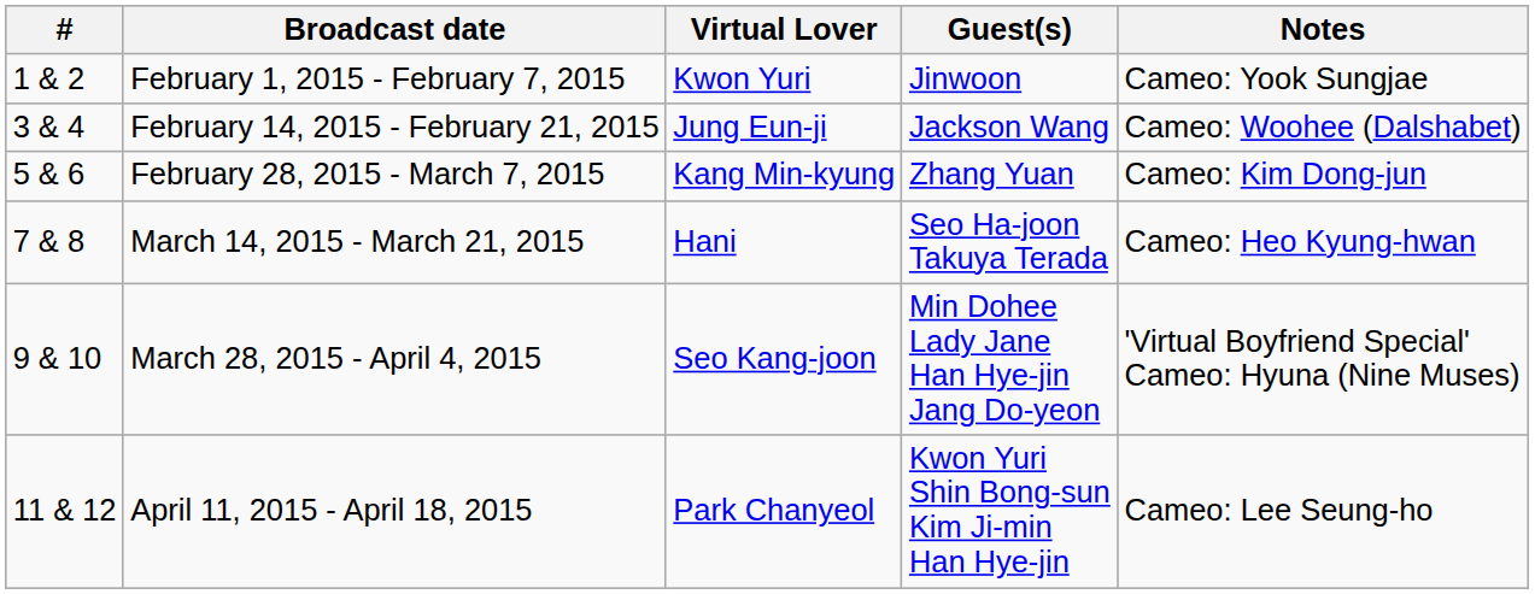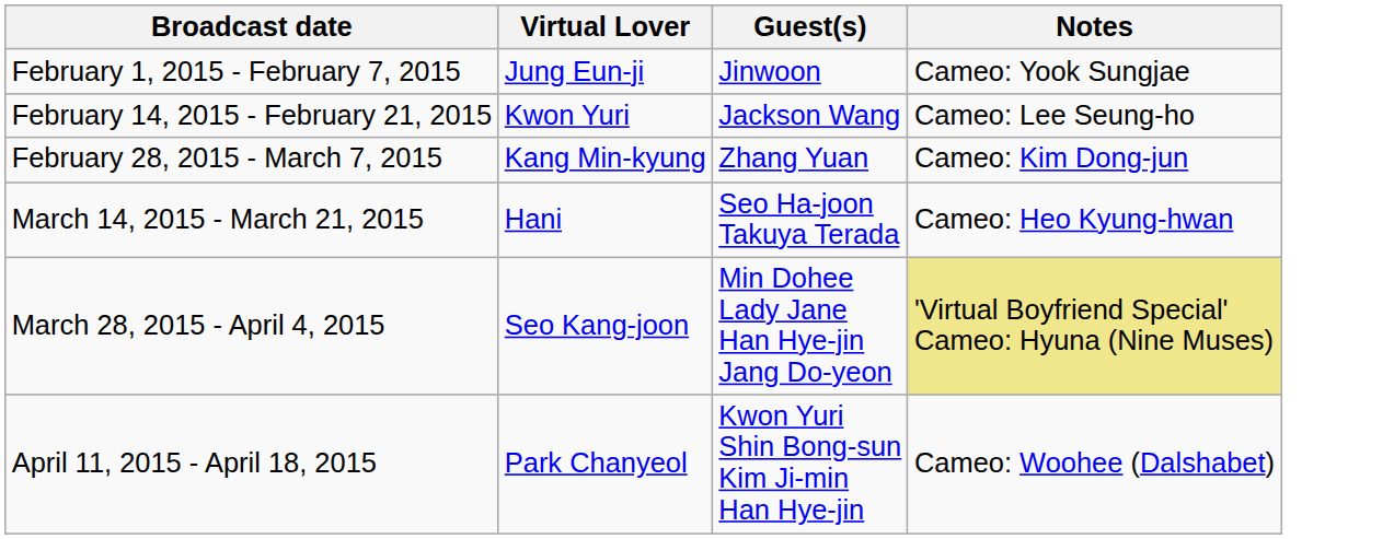 <table class="wikitable">
 <tr>
-<th>#</th>
 <th>Broadcast date</th>
 <th>Virtual Lover</th>
 <th>Guest(s)</th>
 <th>Notes</th>
 </tr>
 <tr>
-<td>1 & 2</td>
 <td>February 1, 2015 - February 7, 2015</td>
-<td><a href='#'>Kwon Yuri</a></td>
+<td><a href='#'>Jung Eun-ji</a></td>
 <td><a href='#'>Jinwoon</a></td>
 <td>Cameo: Yook Sungjae</td>
 </tr>
 <tr>
-<td>3 & 4</td>
 <td>February 14, 2015 - February 21, 2015</td>
-<td><a href='#'>Jung Eun-ji</a></td>
+<td><a href='#'>Kwon Yuri</a></td>
 <td><a href='#'>Jackson Wang</a></td>
-<td>Cameo: <a href='#'>Woohee</a> (<a href='#'>Dalshabet</a>)</td>
+<td>Cameo: Lee Seung-ho</td>
 </tr>
 <tr>
-<td>5 & 6</td>
 <td>February 28, 2015 - March 7, 2015</td>
 <td><a href='#'>Kang Min-kyung</a></td>
 <td><a href='#'>Zhang Yuan</a></td>
 <td>Cameo: <a href='#'>Kim Dong-jun</a></td>
 </tr>
 <tr>
-<td>7 & 8</td>
 <td>March 14, 2015 - March 21, 2015</td>
 <td><a href='#'>Hani</a></td>
 <td><a href='#'>Seo Ha-joon</a><br><a href='#'>Takuya Terada</a></td>
 <td>Cameo: <a href='#'>Heo Kyung-hwan</a></td>
 </tr>
 <tr>
-<td>9 & 10</td>
 <td>March 28, 2015 - April 4, 2015</td>
 <td><a href='#'>Seo Kang-joon</a></td>
 <td><a href='#'>Min Dohee</a><br><a href='#'>Lady Jane</a><br><a href='#'>Han Hye-jin</a><br><a href='#'>Jang Do-yeon</a></td>
-<td>'Virtual Boyfriend Special'<br>Cameo: Hyuna (Nine Muses)</td>
+<td style="background: khaki;">'Virtual Boyfriend Special'<br>Cameo: Hyuna (Nine Muses)</td>
 </tr>
 <tr>
-<td>11 & 12</td>
 <td>April 11, 2015 - April 18, 2015</td>
 <td><a href='#'>Park Chanyeol</a></td>
 <td><a href='#'>Kwon Yuri</a><br><a href='#'>Shin Bong-sun</a><br><a href='#'>Kim Ji-min</a><br><a href='#'>Han Hye-jin</a></td>
-<td>Cameo: Lee Seung-ho</td>
+<td>Cameo: <a href='#'>Woohee</a> (<a href='#'>Dalshabet</a>)</td>
 </tr>
 </table>
